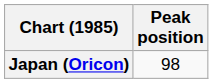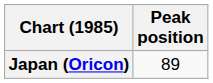 <table class="wikitable plainrowheaders" style="text-align:center">
 <tr>
 <th>Chart (1985)</th>
 <th>Peak<br>position</th>
 </tr>
 <tr>
 <th scope="row">Japan (<a href='#'>Oricon</a>)</th>
-<td>98</td>
+<td>89</td>
 </tr>
 </table>
